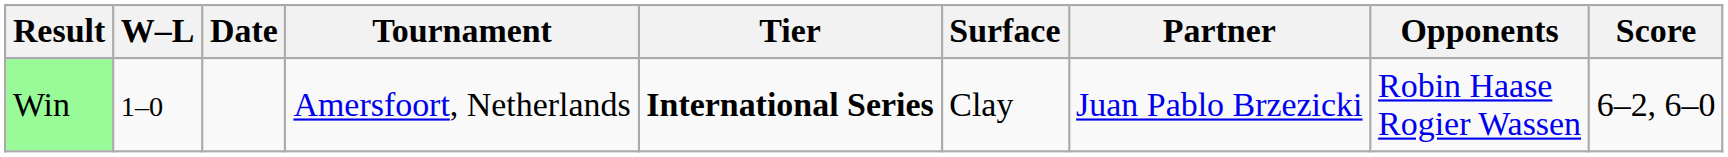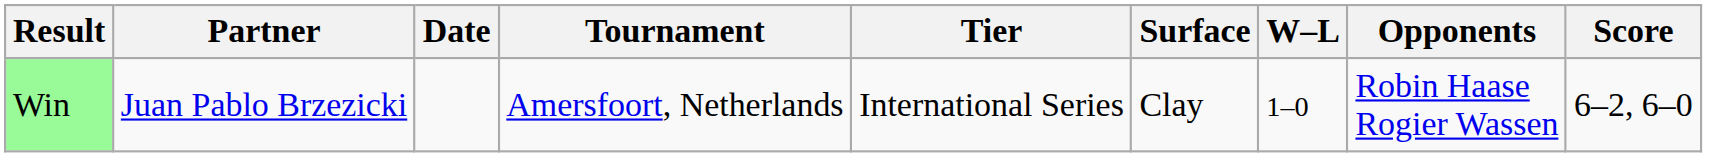 <table class="sortable wikitable">
 <tr>
 <th>Result</th>
-<th class="unsortable">W–L</th>
+<th>Partner</th>
 <th>Date</th>
 <th>Tournament</th>
 <th>Tier</th>
 <th>Surface</th>
-<th>Partner</th>
+<th class="unsortable">W–L</th>
 <th>Opponents</th>
 <th class="unsortable">Score</th>
 </tr>
 <tr>
 <td bgcolor=98FB98>Win</td>
-<td><small>1–0</small></td>
+<td> <a href='#'>Juan Pablo Brzezicki</a></td>
 <td><a href='#'></a></td>
 <td><a href='#'>Amersfoort</a>, Netherlands</td>
-<td><strong>International Series</strong></td>
+<td>International Series</td>
 <td>Clay</td>
-<td> <a href='#'>Juan Pablo Brzezicki</a></td>
+<td><small>1–0</small></td>
 <td> <a href='#'>Robin Haase</a> <br>  <a href='#'>Rogier Wassen</a></td>
 <td>6–2, 6–0</td>
 </tr>
 </table>
